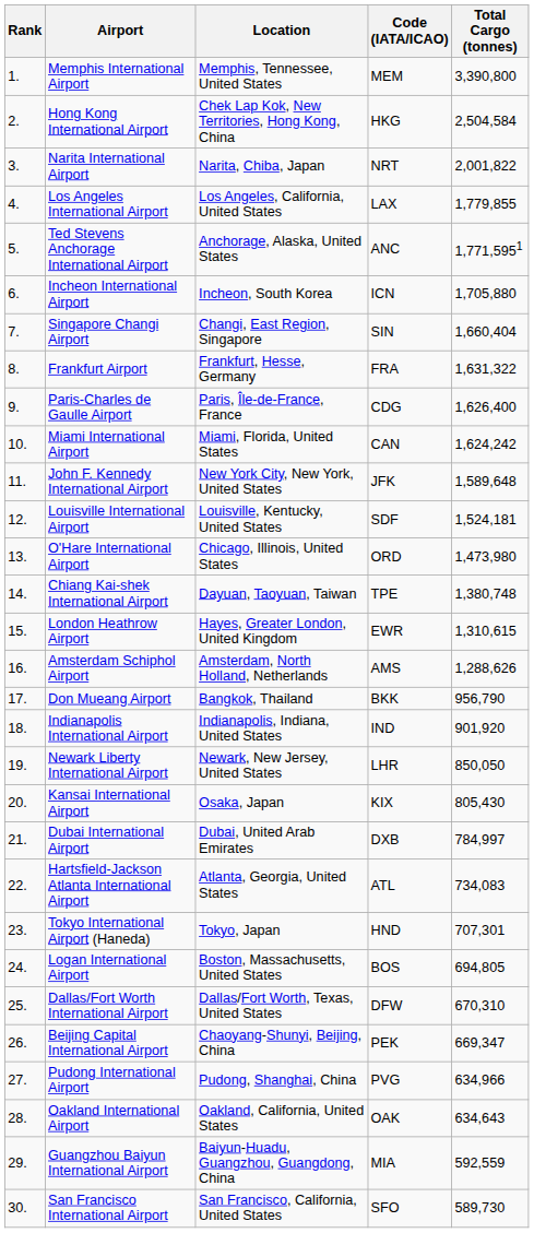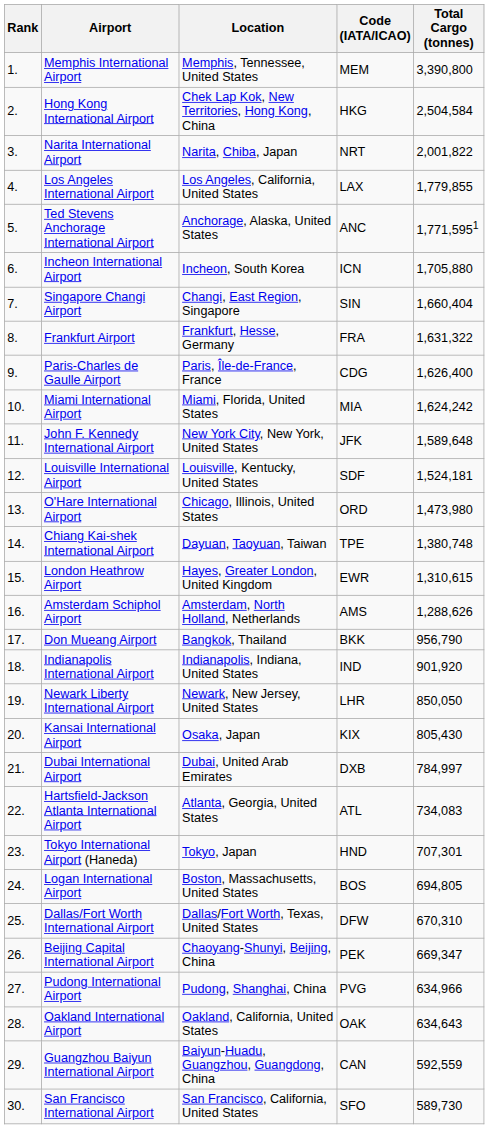 <table class="wikitable sortable">
 <tr style="background:lightgrey;">
 <th>Rank</th>
 <th>Airport</th>
 <th>Location</th>
 <th>Code<br>(IATA/ICAO)</th>
 <th>Total Cargo<br>(tonnes)</th>
 </tr>
 <tr>
 <td>1.</td>
 <td><a href='#'>Memphis International Airport</a></td>
 <td><a href='#'>Memphis</a>, Tennessee, United States</td>
 <td>MEM</td>
 <td>3,390,800</td>
 </tr>
 <tr>
 <td>2.</td>
 <td><a href='#'>Hong Kong International Airport</a></td>
 <td><a href='#'>Chek Lap Kok</a>, <a href='#'>New Territories</a>, <a href='#'>Hong Kong</a>, China</td>
 <td>HKG</td>
 <td>2,504,584</td>
 </tr>
 <tr>
 <td>3.</td>
 <td><a href='#'>Narita International Airport</a></td>
 <td><a href='#'>Narita</a>, <a href='#'>Chiba</a>, Japan</td>
 <td>NRT</td>
 <td>2,001,822</td>
 </tr>
 <tr>
 <td>4.</td>
 <td><a href='#'>Los Angeles International Airport</a></td>
 <td><a href='#'>Los Angeles</a>, California, United States</td>
 <td>LAX</td>
 <td>1,779,855</td>
 </tr>
 <tr>
 <td>5.</td>
 <td><a href='#'>Ted Stevens Anchorage International Airport</a></td>
 <td><a href='#'>Anchorage</a>, Alaska, United States</td>
 <td>ANC</td>
 <td>1,771,595<sup>1</sup></td>
 </tr>
 <tr>
 <td>6.</td>
 <td><a href='#'>Incheon International Airport</a></td>
 <td><a href='#'>Incheon</a>, South Korea</td>
 <td>ICN</td>
 <td>1,705,880</td>
 </tr>
 <tr>
 <td>7.</td>
 <td><a href='#'>Singapore Changi Airport</a></td>
 <td><a href='#'>Changi</a>, <a href='#'>East Region</a>, Singapore</td>
 <td>SIN</td>
 <td>1,660,404</td>
 </tr>
 <tr>
 <td>8.</td>
 <td><a href='#'>Frankfurt Airport</a></td>
 <td><a href='#'>Frankfurt</a>, <a href='#'>Hesse</a>, Germany</td>
 <td>FRA</td>
 <td>1,631,322</td>
 </tr>
 <tr>
 <td>9.</td>
 <td><a href='#'>Paris-Charles de Gaulle Airport</a></td>
 <td><a href='#'>Paris</a>, <a href='#'>Île-de-France</a>, France</td>
 <td>CDG</td>
 <td>1,626,400</td>
 </tr>
 <tr>
 <td>10.</td>
 <td><a href='#'>Miami International Airport</a></td>
 <td><a href='#'>Miami</a>, Florida, United States</td>
-<td>CAN</td>
+<td>MIA</td>
 <td>1,624,242</td>
 </tr>
 <tr>
 <td>11.</td>
 <td><a href='#'>John F. Kennedy International Airport</a></td>
 <td><a href='#'>New York City</a>, New York, United States</td>
 <td>JFK</td>
 <td>1,589,648</td>
 </tr>
 <tr>
 <td>12.</td>
 <td><a href='#'>Louisville International Airport</a></td>
 <td><a href='#'>Louisville</a>, Kentucky, United States</td>
 <td>SDF</td>
 <td>1,524,181</td>
 </tr>
 <tr>
 <td>13.</td>
 <td><a href='#'>O'Hare International Airport</a></td>
 <td><a href='#'>Chicago</a>, Illinois, United States</td>
 <td>ORD</td>
 <td>1,473,980</td>
 </tr>
 <tr>
 <td>14.</td>
 <td><a href='#'>Chiang Kai-shek International Airport</a></td>
 <td Taoyuan County (Taiwan)><a href='#'>Dayuan</a>, <a href='#'>Taoyuan</a>, Taiwan</td>
 <td>TPE</td>
 <td>1,380,748</td>
 </tr>
 <tr>
 <td>15.</td>
 <td><a href='#'>London Heathrow Airport</a></td>
 <td><a href='#'>Hayes</a>, <a href='#'>Greater London</a>, United Kingdom</td>
 <td>EWR</td>
 <td>1,310,615</td>
 </tr>
 <tr>
 <td>16.</td>
 <td><a href='#'>Amsterdam Schiphol Airport</a></td>
 <td><a href='#'>Amsterdam</a>, <a href='#'>North Holland</a>, Netherlands</td>
 <td>AMS</td>
 <td>1,288,626</td>
 </tr>
 <tr>
 <td>17.</td>
 <td><a href='#'>Don Mueang Airport</a></td>
 <td><a href='#'>Bangkok</a>, Thailand</td>
 <td>BKK</td>
 <td>956,790</td>
 </tr>
 <tr>
 <td>18.</td>
 <td><a href='#'>Indianapolis International Airport</a></td>
 <td><a href='#'>Indianapolis</a>, Indiana, United States</td>
 <td>IND</td>
 <td>901,920</td>
 </tr>
 <tr>
 <td>19.</td>
 <td><a href='#'>Newark Liberty International Airport</a></td>
 <td><a href='#'>Newark</a>, New Jersey, United States</td>
 <td>LHR</td>
 <td>850,050</td>
 </tr>
 <tr>
 <td>20.</td>
 <td><a href='#'>Kansai International Airport</a></td>
 <td><a href='#'>Osaka</a>, Japan</td>
 <td>KIX</td>
 <td>805,430</td>
 </tr>
 <tr>
 <td>21.</td>
 <td><a href='#'>Dubai International Airport</a></td>
 <td><a href='#'>Dubai</a>, United Arab Emirates</td>
 <td>DXB</td>
 <td>784,997</td>
 </tr>
 <tr>
 <td>22.</td>
 <td><a href='#'>Hartsfield-Jackson Atlanta International Airport</a></td>
 <td><a href='#'>Atlanta</a>, Georgia, United States</td>
 <td>ATL</td>
 <td>734,083</td>
 </tr>
 <tr>
 <td>23.</td>
 <td><a href='#'>Tokyo International Airport</a> (Haneda)</td>
 <td><a href='#'>Tokyo</a>, Japan</td>
 <td>HND</td>
 <td>707,301</td>
 </tr>
 <tr>
 <td>24.</td>
 <td><a href='#'>Logan International Airport</a></td>
 <td><a href='#'>Boston</a>, Massachusetts, United States</td>
 <td>BOS</td>
 <td>694,805</td>
 </tr>
 <tr>
 <td>25.</td>
 <td><a href='#'>Dallas/Fort Worth International Airport</a></td>
 <td><a href='#'>Dallas</a>/<a href='#'>Fort Worth</a>, Texas, United States</td>
 <td>DFW</td>
 <td>670,310</td>
 </tr>
 <tr>
 <td>26.</td>
 <td><a href='#'>Beijing Capital International Airport</a></td>
 <td><a href='#'>Chaoyang</a>-<a href='#'>Shunyi</a>, <a href='#'>Beijing</a>, China</td>
 <td>PEK</td>
 <td>669,347</td>
 </tr>
 <tr>
 <td>27.</td>
 <td><a href='#'>Pudong International Airport</a></td>
 <td><a href='#'>Pudong</a>, <a href='#'>Shanghai</a>, China</td>
 <td>PVG</td>
 <td>634,966</td>
 </tr>
 <tr>
 <td>28.</td>
 <td><a href='#'>Oakland International Airport</a></td>
 <td><a href='#'>Oakland</a>, California, United States</td>
 <td>OAK</td>
 <td>634,643</td>
 </tr>
 <tr>
 <td>29.</td>
 <td><a href='#'>Guangzhou Baiyun International Airport</a></td>
 <td><a href='#'>Baiyun</a>-<a href='#'>Huadu</a>, <a href='#'>Guangzhou</a>, <a href='#'>Guangdong</a>, China</td>
-<td>MIA</td>
+<td>CAN</td>
 <td>592,559</td>
 </tr>
 <tr>
 <td>30.</td>
 <td><a href='#'>San Francisco International Airport</a></td>
 <td><a href='#'>San Francisco</a>, California, United States</td>
 <td>SFO</td>
 <td>589,730</td>
 </tr>
 </table>
